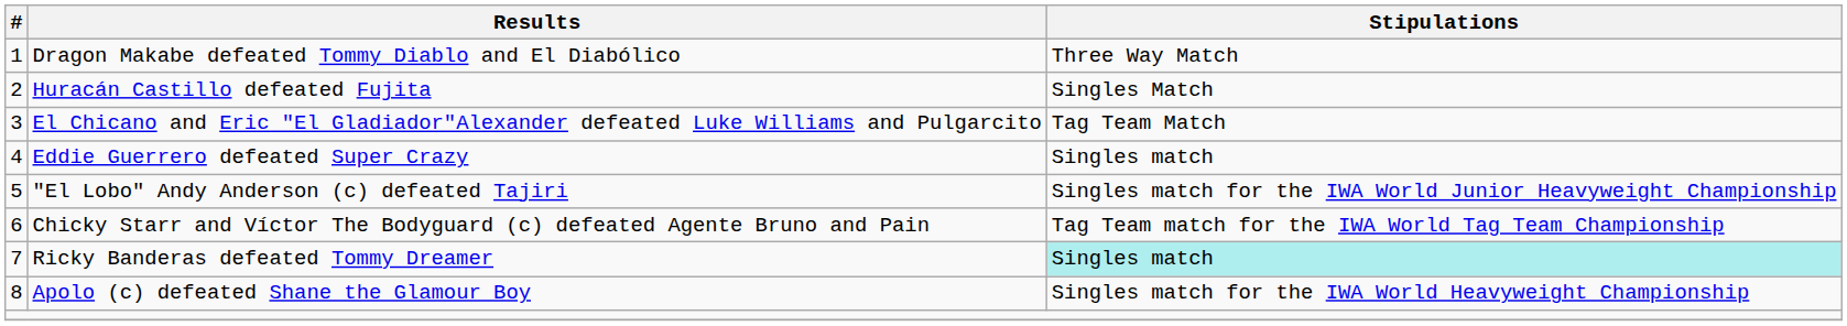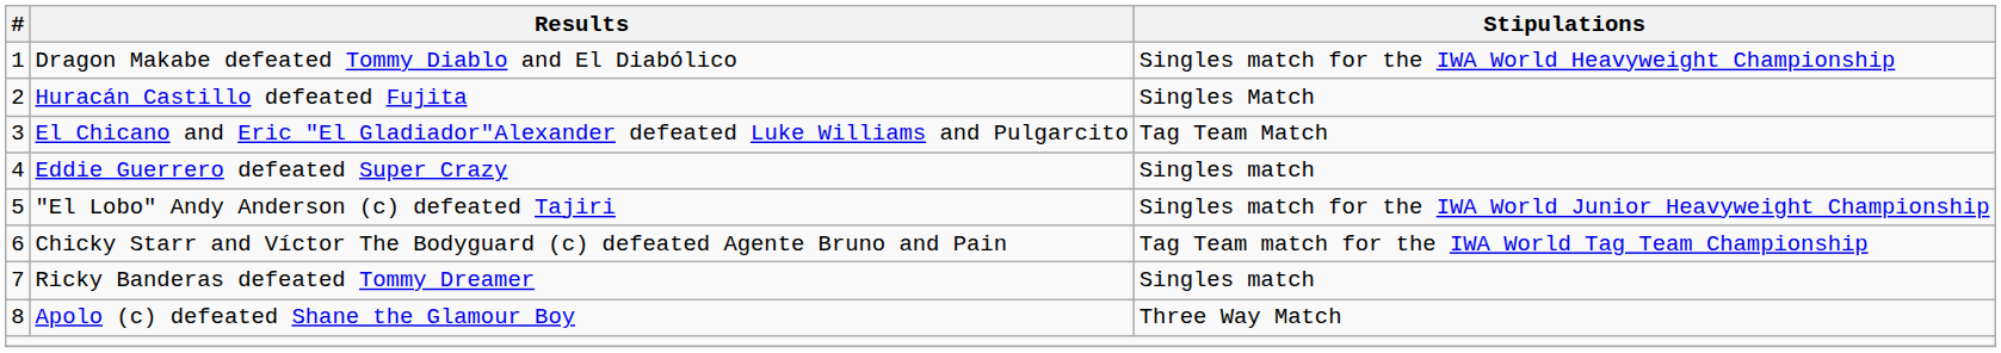 <table class="wikitable">
 <tr>
 <th>#</th>
 <th>Results</th>
 <th>Stipulations</th>
 </tr>
 <tr>
 <td>1</td>
 <td>Dragon Makabe defeated <a href='#'>Tommy Diablo</a> and El Diabólico</td>
-<td>Three Way Match</td>
+<td>Singles match for the <a href='#'>IWA World Heavyweight Championship</a></td>
 </tr>
 <tr>
 <td>2</td>
 <td><a href='#'>Huracán Castillo</a> defeated <a href='#'>Fujita</a></td>
 <td>Singles Match</td>
 </tr>
 <tr>
 <td>3</td>
 <td><a href='#'>El Chicano</a> and <a href='#'>Eric "El Gladiador"Alexander</a> defeated <a href='#'>Luke Williams</a> and Pulgarcito</td>
 <td>Tag Team Match</td>
 </tr>
 <tr>
 <td>4</td>
 <td><a href='#'>Eddie Guerrero</a> defeated <a href='#'>Super Crazy</a></td>
 <td>Singles match</td>
 </tr>
 <tr>
 <td>5</td>
 <td>"El Lobo" Andy Anderson (c) defeated <a href='#'>Tajiri</a></td>
 <td>Singles match for the <a href='#'>IWA World Junior Heavyweight Championship</a></td>
 </tr>
 <tr>
 <td>6</td>
 <td>Chicky Starr and Víctor The Bodyguard (c) defeated Agente Bruno and Pain</td>
 <td>Tag Team match for the <a href='#'>IWA World Tag Team Championship</a></td>
 </tr>
 <tr>
 <td>7</td>
 <td>Ricky Banderas defeated <a href='#'>Tommy Dreamer</a></td>
-<td style="background: paleturquoise;">Singles match</td>
+<td>Singles match</td>
 </tr>
 <tr>
 <td>8</td>
 <td><a href='#'>Apolo</a> (c) defeated <a href='#'>Shane the Glamour Boy</a></td>
-<td>Singles match for the <a href='#'>IWA World Heavyweight Championship</a></td>
+<td>Three Way Match</td>
 </tr>
 <tr>
 <td colspan="10"></td>
 </tr>
 <tr>
 </tr>
 </table>
